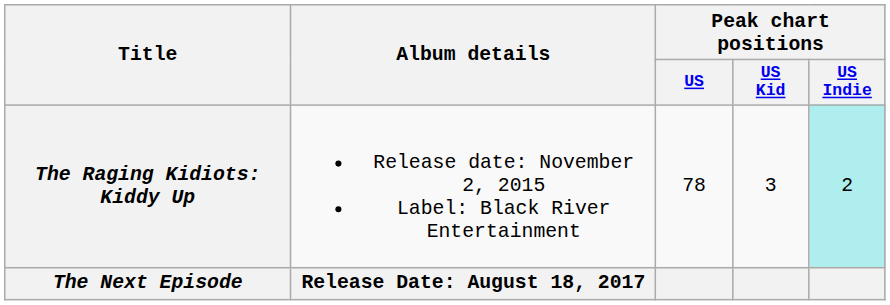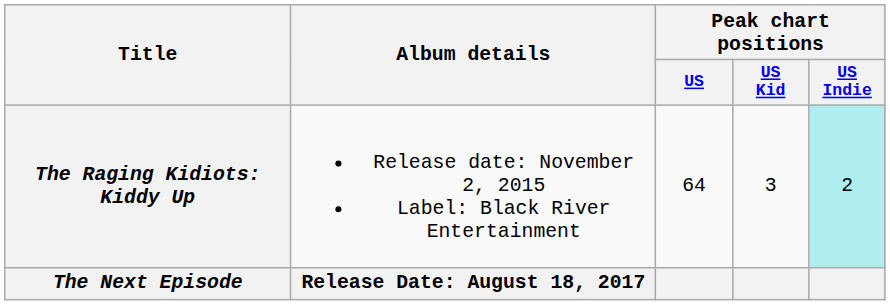 <table class="wikitable plainrowheaders" style="text-align:center;">
 <tr>
 <th rowspan="2" style="width:14em;">Title</th>
 <th rowspan="2" style="width:18em;">Album details</th>
 <th colspan="3">Peak chart positions</th>
 </tr>
 <tr style="font-size:smaller;">
 <th width="45"><a href='#'>US</a><br></th>
 <th width="45"><a href='#'>US<br>Kid</a><br></th>
 <th width="45"><a href='#'>US<br>Indie</a><br></th>
 </tr>
 <tr>
 <th scope="row"><strong><em>The Raging Kidiots: Kiddy Up</em></strong></th>
 <td><br><ul><li>Release date: November 2, 2015</li><li>Label: Black River Entertainment</li></ul></td>
-<td>78</td>
+<td>64</td>
 <td>3</td>
 <td style="background: paleturquoise;">2</td>
 </tr>
 <tr>
 <th><em>The Next Episode</em></th>
 <th>Release Date: August 18, 2017</th>
 <th></th>
 <th></th>
 <th></th>
 </tr>
 </table>
